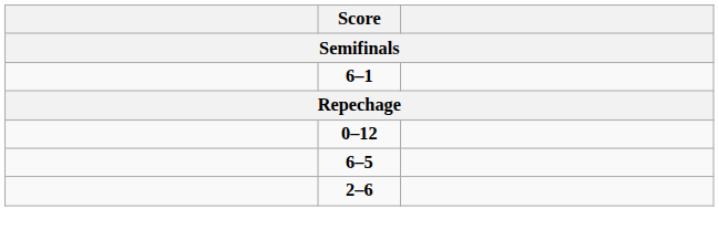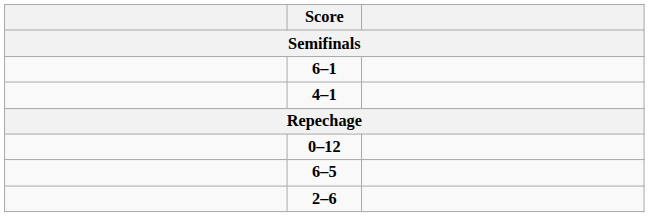 <table class="wikitable" style="text-align: left;">
 <tr>
 <th align="right" width="270"></th>
 <th width="65">Score</th>
 <th align="left" width="270"></th>
 </tr>
 <tr>
 <th colspan="3">Semifinals</th>
 </tr>
 <tr>
 <td><strong></strong></td>
 <td align=center><strong>6–1</strong></td>
+<td></td>
+</tr>
+<tr>
+<td><strong></strong></td>
+<td align=center><strong>4–1</strong></td>
 <td></td>
 </tr>
 <tr>
 <th colspan="3">Repechage</th>
 </tr>
 <tr>
 <td></td>
 <td align=center><strong>0–12</strong></td>
 <td><strong></strong></td>
 </tr>
 <tr>
 <td><strong></strong></td>
 <td align=center><strong>6–5</strong></td>
 <td></td>
 </tr>
 <tr>
 <td></td>
 <td align=center><strong>2–6</strong></td>
 <td><strong></strong></td>
 </tr>
 </table>
